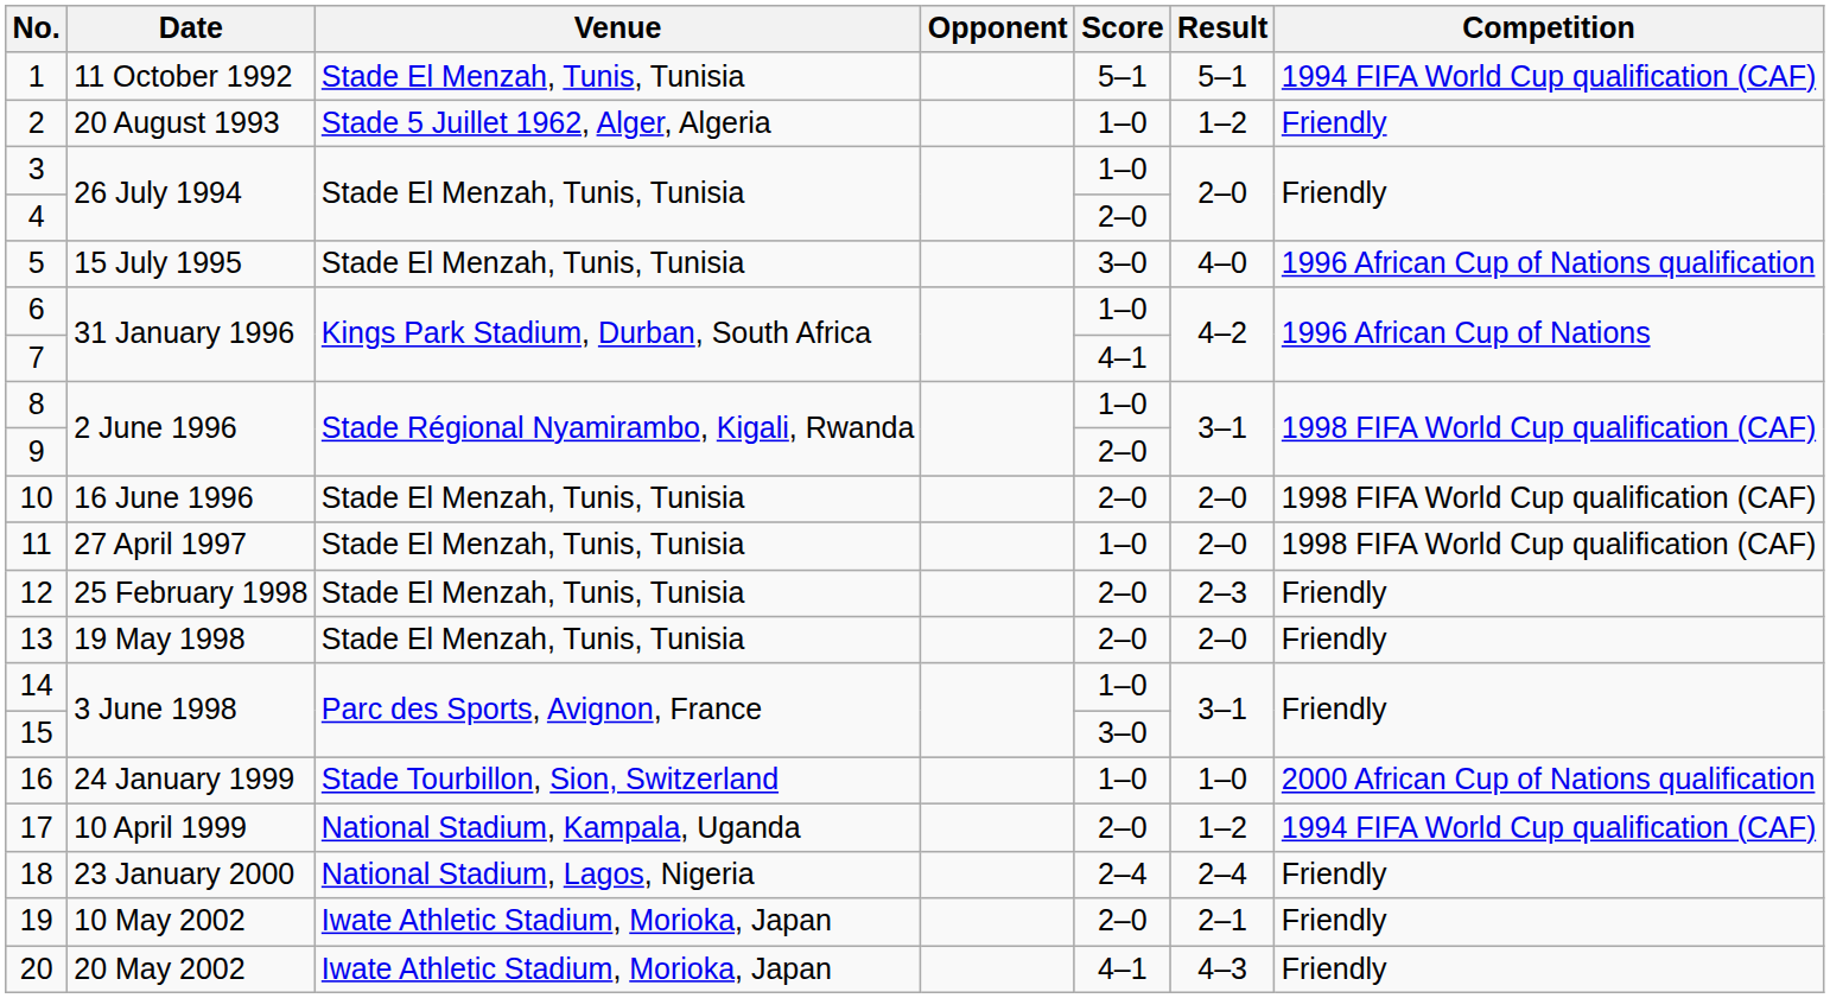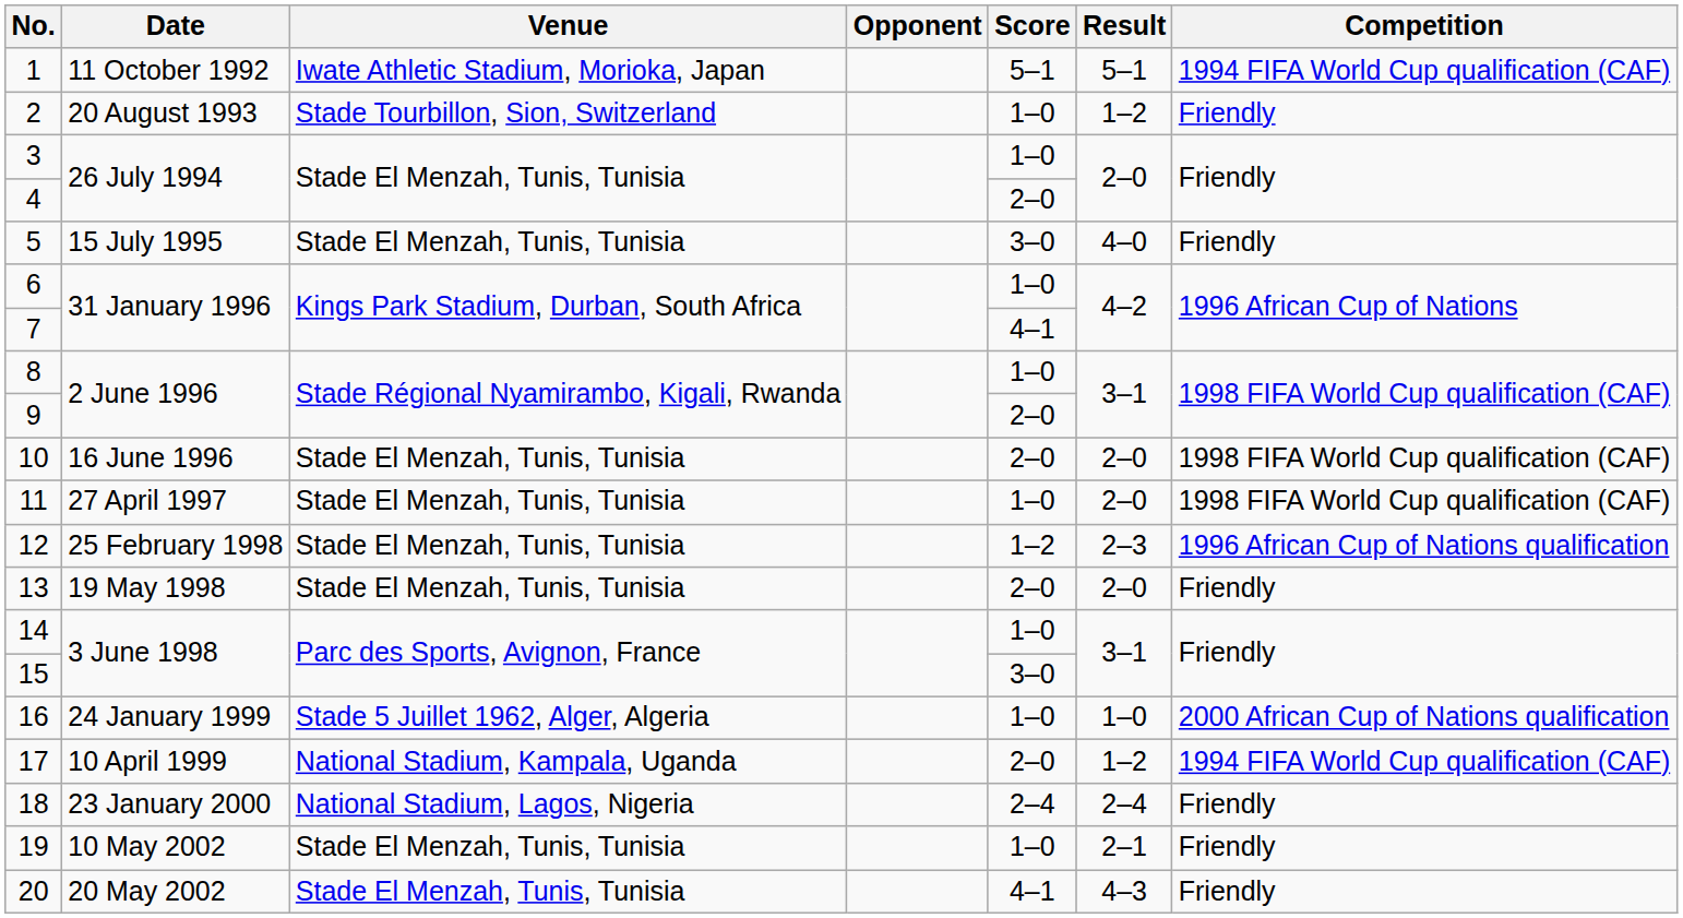 <table class="wikitable sortable">
 <tr>
 <th scope="col">No.</th>
 <th scope="col">Date</th>
 <th scope="col">Venue</th>
 <th scope="col">Opponent</th>
 <th scope="col">Score</th>
 <th scope="col">Result</th>
 <th scope="col">Competition</th>
 </tr>
 <tr>
 <td align="center">1</td>
 <td>11 October 1992</td>
-<td><a href='#'>Stade El Menzah</a>, <a href='#'>Tunis</a>, Tunisia</td>
+<td><a href='#'>Iwate Athletic Stadium</a>, <a href='#'>Morioka</a>, Japan</td>
 <td></td>
 <td align="center">5–1</td>
 <td align="center">5–1</td>
 <td><a href='#'>1994 FIFA World Cup qualification (CAF)</a></td>
 </tr>
 <tr>
 <td align="center">2</td>
 <td>20 August 1993</td>
-<td><a href='#'>Stade 5 Juillet 1962</a>, <a href='#'>Alger</a>, Algeria</td>
+<td><a href='#'>Stade Tourbillon</a>, <a href='#'>Sion, Switzerland</a></td>
 <td></td>
 <td align="center">1–0</td>
 <td align="center">1–2</td>
 <td><a href='#'>Friendly</a></td>
 </tr>
 <tr>
 <td align="center">3</td>
 <td rowspan="2">26 July 1994</td>
 <td rowspan="2">Stade El Menzah, Tunis, Tunisia</td>
 <td rowspan="2"></td>
 <td align="center">1–0</td>
 <td rowspan="2" align="center">2–0</td>
 <td rowspan="2">Friendly</td>
 </tr>
 <tr>
 <td align="center">4</td>
 <td align="center">2–0</td>
 </tr>
 <tr>
 <td align="center">5</td>
 <td>15 July 1995</td>
 <td>Stade El Menzah, Tunis, Tunisia</td>
 <td></td>
 <td align="center">3–0</td>
 <td align="center">4–0</td>
-<td><a href='#'>1996 African Cup of Nations qualification</a></td>
+<td>Friendly</td>
 </tr>
 <tr>
 <td align="center">6</td>
 <td rowspan="2">31 January 1996</td>
 <td rowspan="2"><a href='#'>Kings Park Stadium</a>, <a href='#'>Durban</a>, South Africa</td>
 <td rowspan="2"></td>
 <td align="center">1–0</td>
 <td rowspan="2" align="center">4–2</td>
 <td rowspan="2"><a href='#'>1996 African Cup of Nations</a></td>
 </tr>
 <tr>
 <td align="center">7</td>
 <td align="center">4–1</td>
 </tr>
 <tr>
 <td align="center">8</td>
 <td rowspan="2">2 June 1996</td>
 <td rowspan="2"><a href='#'>Stade Régional Nyamirambo</a>, <a href='#'>Kigali</a>, Rwanda</td>
 <td rowspan="2"></td>
 <td align="center">1–0</td>
 <td rowspan="2" align="center">3–1</td>
 <td rowspan="2"><a href='#'>1998 FIFA World Cup qualification (CAF)</a></td>
 </tr>
 <tr>
 <td align="center">9</td>
 <td align="center">2–0</td>
 </tr>
 <tr>
 <td align="center">10</td>
 <td>16 June 1996</td>
 <td>Stade El Menzah, Tunis, Tunisia</td>
 <td></td>
 <td align="center">2–0</td>
 <td align="center">2–0</td>
 <td>1998 FIFA World Cup qualification (CAF)</td>
 </tr>
 <tr>
 <td align="center">11</td>
 <td>27 April 1997</td>
 <td>Stade El Menzah, Tunis, Tunisia</td>
 <td></td>
 <td align="center">1–0</td>
 <td align="center">2–0</td>
 <td>1998 FIFA World Cup qualification (CAF)</td>
 </tr>
 <tr>
 <td align="center">12</td>
 <td>25 February 1998</td>
 <td>Stade El Menzah, Tunis, Tunisia</td>
 <td></td>
-<td align="center">2–0</td>
+<td align="center">1–2</td>
 <td align="center">2–3</td>
-<td>Friendly</td>
+<td><a href='#'>1996 African Cup of Nations qualification</a></td>
 </tr>
 <tr>
 <td align="center">13</td>
 <td>19 May 1998</td>
 <td>Stade El Menzah, Tunis, Tunisia</td>
 <td></td>
 <td align="center">2–0</td>
 <td align="center">2–0</td>
 <td>Friendly</td>
 </tr>
 <tr>
 <td align="center">14</td>
 <td rowspan="2">3 June 1998</td>
 <td rowspan="2"><a href='#'>Parc des Sports</a>, <a href='#'>Avignon</a>, France</td>
 <td rowspan="2"></td>
 <td align="center">1–0</td>
 <td rowspan="2" align="center">3–1</td>
 <td rowspan="2">Friendly</td>
 </tr>
 <tr>
 <td align="center">15</td>
 <td align="center">3–0</td>
 </tr>
 <tr>
 <td align="center">16</td>
 <td>24 January 1999</td>
-<td><a href='#'>Stade Tourbillon</a>, <a href='#'>Sion, Switzerland</a></td>
+<td><a href='#'>Stade 5 Juillet 1962</a>, <a href='#'>Alger</a>, Algeria</td>
 <td></td>
 <td align="center">1–0</td>
 <td align="center">1–0</td>
 <td><a href='#'>2000 African Cup of Nations qualification</a></td>
 </tr>
 <tr>
 <td align="center">17</td>
 <td>10 April 1999</td>
 <td><a href='#'>National Stadium</a>, <a href='#'>Kampala</a>, Uganda</td>
 <td></td>
 <td align="center">2–0</td>
 <td align="center">1–2</td>
 <td><a href='#'>1994 FIFA World Cup qualification (CAF)</a></td>
 </tr>
 <tr>
 <td align="center">18</td>
 <td>23 January 2000</td>
 <td><a href='#'>National Stadium</a>, <a href='#'>Lagos</a>, Nigeria</td>
 <td></td>
 <td align="center">2–4</td>
 <td align="center">2–4</td>
 <td>Friendly</td>
 </tr>
 <tr>
 <td align="center">19</td>
 <td>10 May 2002</td>
-<td><a href='#'>Iwate Athletic Stadium</a>, <a href='#'>Morioka</a>, Japan</td>
+<td>Stade El Menzah, Tunis, Tunisia</td>
 <td></td>
-<td align="center">2–0</td>
+<td align="center">1–0</td>
 <td align="center">2–1</td>
 <td>Friendly</td>
 </tr>
 <tr>
 <td align="center">20</td>
 <td>20 May 2002</td>
-<td><a href='#'>Iwate Athletic Stadium</a>, <a href='#'>Morioka</a>, Japan</td>
+<td><a href='#'>Stade El Menzah</a>, <a href='#'>Tunis</a>, Tunisia</td>
 <td></td>
 <td align="center">4–1</td>
 <td align="center">4–3</td>
 <td>Friendly</td>
 </tr>
 </table>
